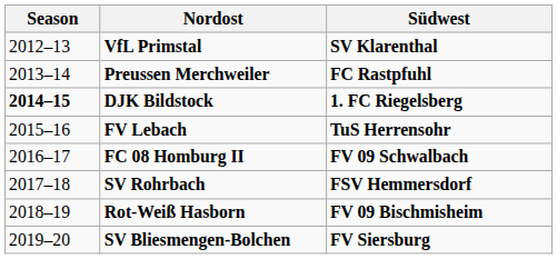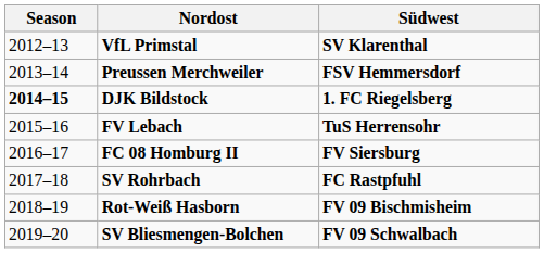 <table class="wikitable">
 <tr align="center" bgcolor="#dfdfdf">
 <th width="80">Season</th>
 <th width="200">Nordost</th>
 <th width="200">Südwest</th>
 </tr>
 <tr>
 <td>2012–13</td>
 <td><strong>VfL Primstal</strong></td>
 <td><strong>SV Klarenthal</strong></td>
 </tr>
 <tr>
 <td>2013–14</td>
 <td><strong>Preussen Merchweiler</strong></td>
-<td><strong>FC Rastpfuhl</strong></td>
+<td><strong>FSV Hemmersdorf</strong></td>
 </tr>
 <tr>
 <td><strong>2014–15</strong></td>
 <td><strong>DJK Bildstock</strong></td>
 <td><strong>1. FC Riegelsberg</strong></td>
 </tr>
 <tr>
 <td>2015–16</td>
 <td><strong>FV Lebach</strong></td>
 <td><strong>TuS Herrensohr</strong></td>
 </tr>
 <tr>
 <td>2016–17</td>
 <td><strong>FC 08 Homburg II</strong></td>
-<td><strong>FV 09 Schwalbach</strong></td>
+<td><strong>FV Siersburg</strong></td>
 </tr>
 <tr>
 <td>2017–18</td>
 <td><strong>SV Rohrbach</strong></td>
-<td><strong>FSV Hemmersdorf</strong></td>
+<td><strong>FC Rastpfuhl</strong></td>
 </tr>
 <tr>
 <td>2018–19</td>
 <td><strong>Rot-Weiß Hasborn</strong></td>
 <td><strong>FV 09 Bischmisheim</strong></td>
 </tr>
 <tr>
 <td>2019–20</td>
 <td><strong>SV Bliesmengen-Bolchen</strong></td>
-<td><strong>FV Siersburg</strong></td>
+<td><strong>FV 09 Schwalbach</strong></td>
 </tr>
 </table>
